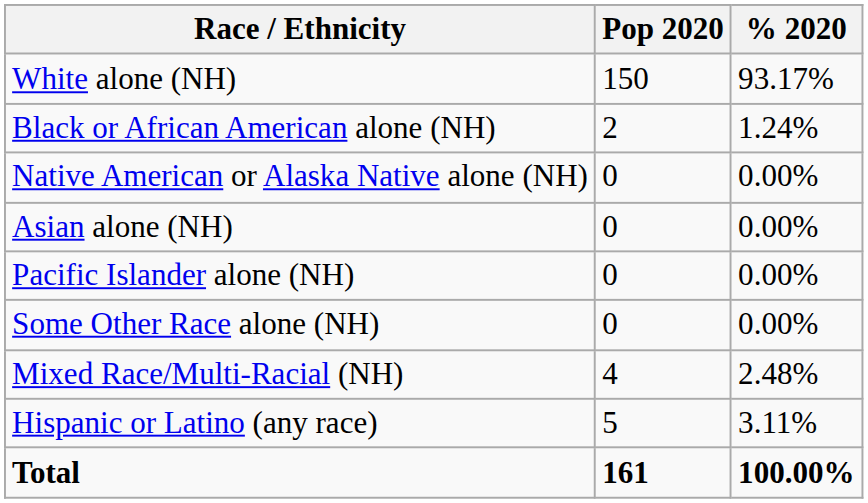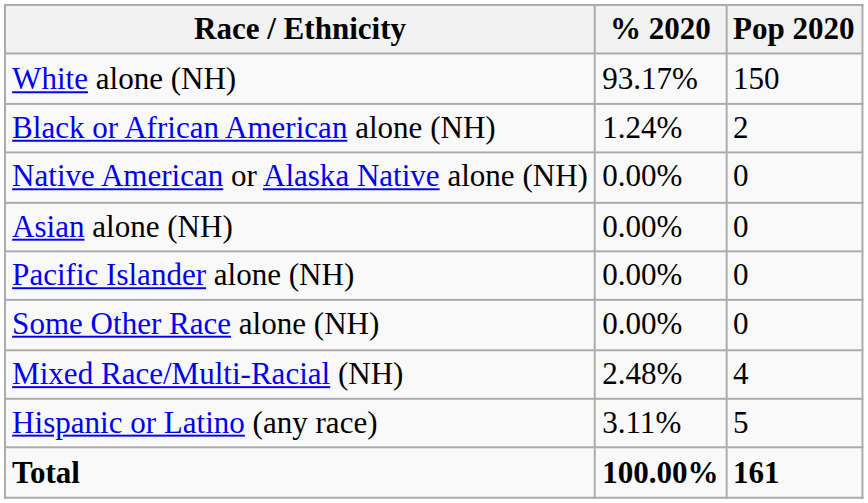 <table class="wikitable">
 <tr>
 <th>Race / Ethnicity</th>
+<th>% 2020</th>
 <th>Pop 2020</th>
-<th>% 2020</th>
 </tr>
 <tr>
 <td><a href='#'>White</a> alone (NH)</td>
+<td>93.17%</td>
 <td>150</td>
-<td>93.17%</td>
 </tr>
 <tr>
 <td><a href='#'>Black or African American</a> alone (NH)</td>
+<td>1.24%</td>
 <td>2</td>
-<td>1.24%</td>
 </tr>
 <tr>
 <td><a href='#'>Native American</a> or <a href='#'>Alaska Native</a> alone (NH)</td>
+<td>0.00%</td>
 <td>0</td>
-<td>0.00%</td>
 </tr>
 <tr>
 <td><a href='#'>Asian</a> alone (NH)</td>
+<td>0.00%</td>
 <td>0</td>
-<td>0.00%</td>
 </tr>
 <tr>
 <td><a href='#'>Pacific Islander</a> alone (NH)</td>
+<td>0.00%</td>
 <td>0</td>
-<td>0.00%</td>
 </tr>
 <tr>
 <td><a href='#'>Some Other Race</a> alone (NH)</td>
+<td>0.00%</td>
 <td>0</td>
-<td>0.00%</td>
 </tr>
 <tr>
 <td><a href='#'>Mixed Race/Multi-Racial</a> (NH)</td>
+<td>2.48%</td>
 <td>4</td>
-<td>2.48%</td>
 </tr>
 <tr>
 <td><a href='#'>Hispanic or Latino</a> (any race)</td>
+<td>3.11%</td>
 <td>5</td>
-<td>3.11%</td>
 </tr>
 <tr>
 <td><strong>Total</strong></td>
+<td><strong>100.00%</strong></td>
 <td><strong>161</strong></td>
-<td><strong>100.00%</strong></td>
 </tr>
 </table>
